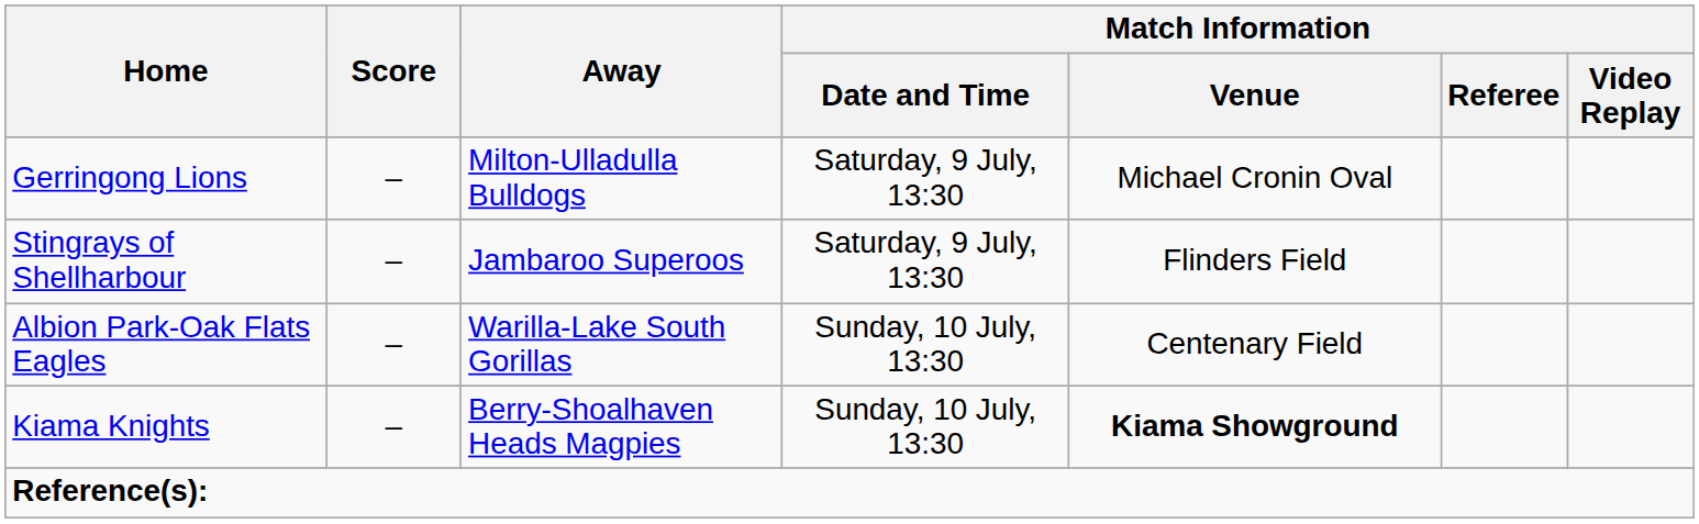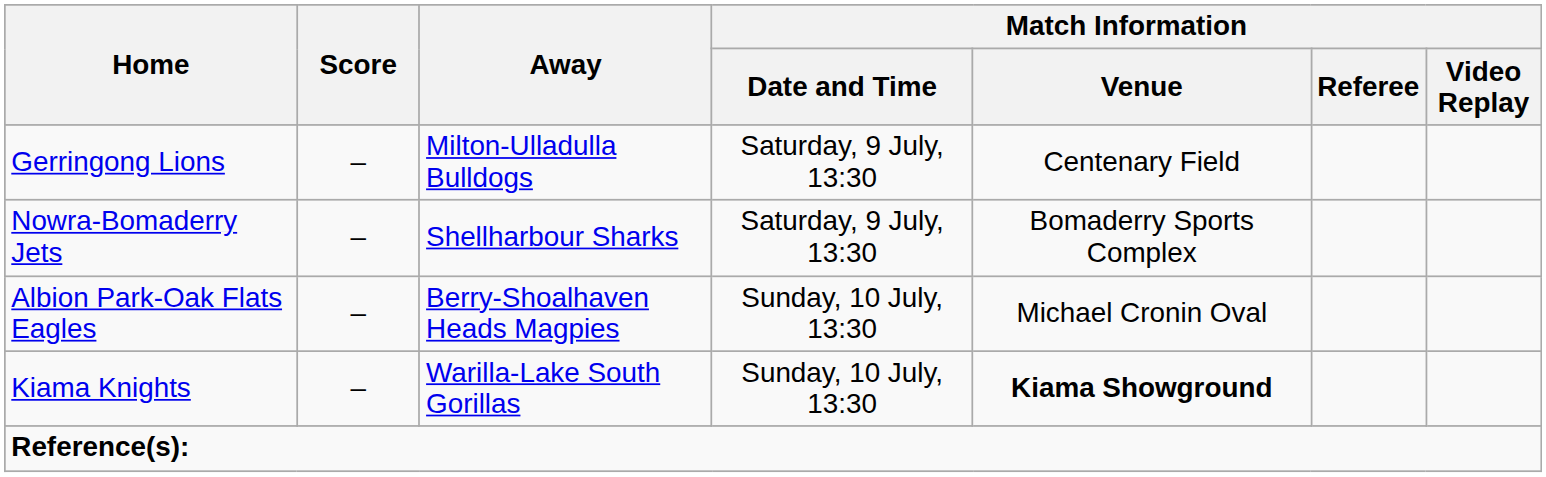 <table class="wikitable" width="100% text-align:center;">
 <tr>
 <th rowspan="2" width="19%">Home</th>
 <th rowspan="2" width="8%">Score</th>
 <th rowspan="2" width="19%">Away</th>
 <th colspan="4">Match Information</th>
 </tr>
 <tr bgcolor="#CCCCCC">
 <th width="17%">Date and Time</th>
 <th width="22%">Venue</th>
 <th>Referee</th>
 <th>Video Replay</th>
 </tr>
 <tr>
 <td> <a href='#'>Gerringong Lions</a></td>
 <td style="text-align:center;">–</td>
 <td> <a href='#'>Milton-Ulladulla Bulldogs</a></td>
 <td style="text-align:center;">Saturday, 9 July, 13:30</td>
-<td style="text-align:center;">Michael Cronin Oval</td>
+<td style="text-align:center;">Centenary Field</td>
 <td style="text-align:center;"></td>
 <td style="text-align:center;"></td>
 </tr>
 <tr>
-<td> <a href='#'>Stingrays of Shellharbour</a></td>
+<td> <a href='#'>Nowra-Bomaderry Jets</a></td>
 <td style="text-align:center;">–</td>
-<td> <a href='#'>Jambaroo Superoos</a></td>
+<td> <a href='#'>Shellharbour Sharks</a></td>
 <td style="text-align:center;">Saturday, 9 July, 13:30</td>
-<td style="text-align:center;">Flinders Field</td>
+<td style="text-align:center;">Bomaderry Sports Complex</td>
 <td style="text-align:center;"></td>
 <td style="text-align:center;"></td>
 </tr>
 <tr>
 <td> <a href='#'>Albion Park-Oak Flats Eagles</a></td>
 <td style="text-align:center;">–</td>
-<td> <a href='#'>Warilla-Lake South Gorillas</a></td>
+<td> <a href='#'>Berry-Shoalhaven Heads Magpies</a></td>
 <td style="text-align:center;">Sunday, 10 July, 13:30</td>
-<td style="text-align:center;">Centenary Field</td>
+<td style="text-align:center;">Michael Cronin Oval</td>
 <td style="text-align:center;"></td>
 <td style="text-align:center;"></td>
 </tr>
 <tr>
 <td> <a href='#'>Kiama Knights</a></td>
 <td style="text-align:center;">–</td>
-<td> <a href='#'>Berry-Shoalhaven Heads Magpies</a></td>
+<td> <a href='#'>Warilla-Lake South Gorillas</a></td>
 <td style="text-align:center;">Sunday, 10 July, 13:30</td>
 <td style="text-align:center;"><strong>Kiama Showground</strong></td>
 <td style="text-align:center;"></td>
 <td style="text-align:center;"></td>
 </tr>
 <tr>
 <td colspan="7"><strong>Reference(s):</strong></td>
 </tr>
 </table>
